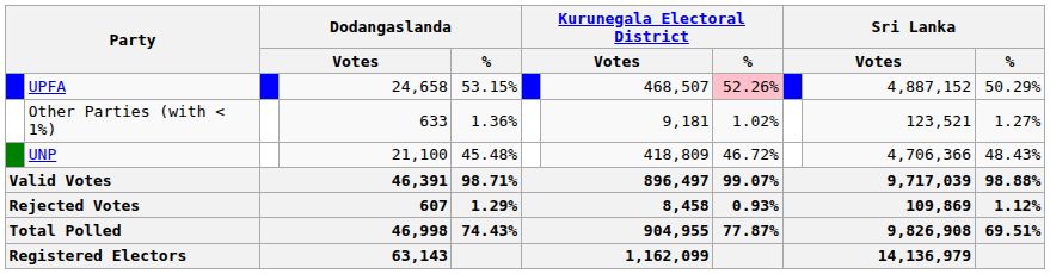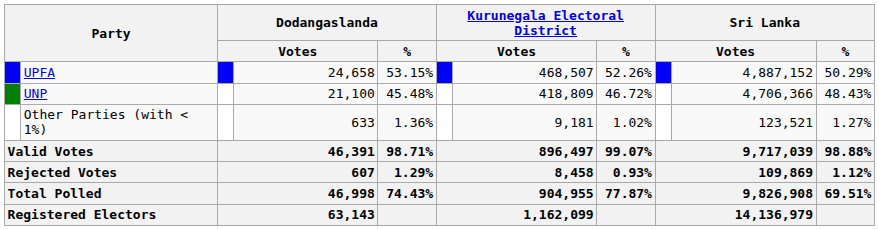 <table class="wikitable">
 <tr>
 <th colspan="2" width="144px"rowspan="2">Party</th>
 <th colspan="3" width="216px">Dodangaslanda</th>
 <th colspan="3" width="216px"><a href='#'>Kurunegala Electoral District</a></th>
 <th colspan="3" width="216px">Sri Lanka</th>
 </tr>
 <tr>
 <th colspan="2" width="144px">Votes</th>
 <th>%</th>
 <th colspan="2" width="144px">Votes</th>
 <th>%</th>
 <th colspan="2" width="144px">Votes</th>
 <th>%</th>
 </tr>
 <tr>
 <td style="background-color:blue;" width="10px"></td>
 <td style="text-align:left;"><a href='#'>UPFA</a></td>
 <td style="background-color:blue;" width="10px"></td>
 <td style="text-align:right;">24,658</td>
 <td style="text-align:right;">53.15%</td>
 <td style="background-color:blue;" width="10px"></td>
 <td style="text-align:right;">468,507</td>
-<td style="background: pink; text-align:right;">52.26%</td>
+<td style="text-align:right;">52.26%</td>
 <td style="background-color:blue;" width="10px"></td>
 <td style="text-align:right;">4,887,152</td>
 <td style="text-align:right;">50.29%</td>
+</tr>
+<tr>
+<td style="background-color:green;" width="10px"></td>
+<td style="text-align:left;"><a href='#'>UNP</a></td>
+<td style="background-color:white;" width="10px"></td>
+<td style="text-align:right;">21,100</td>
+<td style="text-align:right;">45.48%</td>
+<td style="background-color:white;" width="10px"></td>
+<td style="text-align:right;">418,809</td>
+<td style="text-align:right;">46.72%</td>
+<td style="background-color:white;" width="10px"></td>
+<td style="text-align:right;">4,706,366</td>
+<td style="text-align:right;">48.43%</td>
 </tr>
 <tr>
 <td style="background-color:white;" width="10px"></td>
 <td style="text-align:left;">Other Parties (with < 1%)</td>
 <td style="background-color:white;" width="10px"></td>
 <td style="text-align:right;">633</td>
 <td style="text-align:right;">1.36%</td>
 <td style="background-color:white;" width="10px"></td>
 <td style="text-align:right;">9,181</td>
 <td style="text-align:right;">1.02%</td>
 <td style="background-color:white;" width="10px"></td>
 <td style="text-align:right;">123,521</td>
 <td style="text-align:right;">1.27%</td>
-</tr>
-<tr>
-<td style="background-color:green;" width="10px"></td>
-<td style="text-align:left;"><a href='#'>UNP</a></td>
-<td style="background-color:white;" width="10px"></td>
-<td style="text-align:right;">21,100</td>
-<td style="text-align:right;">45.48%</td>
-<td style="background-color:white;" width="10px"></td>
-<td style="text-align:right;">418,809</td>
-<td style="text-align:right;">46.72%</td>
-<td style="background-color:white;" width="10px"></td>
-<td style="text-align:right;">4,706,366</td>
-<td style="text-align:right;">48.43%</td>
 </tr>
 <tr>
 <th colspan="2" width="144px"style="text-align:left;">Valid Votes</th>
 <th style="text-align:right;"colspan="2" width="144px">46,391</th>
 <th style="text-align:right;">98.71%</th>
 <th style="text-align:right;"colspan="2" width="144px">896,497</th>
 <th style="text-align:right;">99.07%</th>
 <th style="text-align:right;"colspan="2" width="144px">9,717,039</th>
 <th style="text-align:right;">98.88%</th>
 </tr>
 <tr>
 <th colspan="2" width="144px"style="text-align:left;">Rejected Votes</th>
 <th style="text-align:right;"colspan="2" width="144px">607</th>
 <th style="text-align:right;">1.29%</th>
 <th style="text-align:right;"colspan="2" width="144px">8,458</th>
 <th style="text-align:right;">0.93%</th>
 <th style="text-align:right;"colspan="2" width="144px">109,869</th>
 <th style="text-align:right;">1.12%</th>
 </tr>
 <tr>
 <th colspan="2" width="144px"style="text-align:left;">Total Polled</th>
 <th style="text-align:right;"colspan="2" width="144px">46,998</th>
 <th style="text-align:right;">74.43%</th>
 <th style="text-align:right;"colspan="2" width="144px">904,955</th>
 <th style="text-align:right;">77.87%</th>
 <th style="text-align:right;"colspan="2" width="144px">9,826,908</th>
 <th style="text-align:right;">69.51%</th>
 </tr>
 <tr>
 <th colspan="2" width="144px"style="text-align:left;">Registered Electors</th>
 <th style="text-align:right;"colspan="2" width="144px">63,143</th>
 <th></th>
 <th style="text-align:right;"colspan="2" width="144px">1,162,099</th>
 <th></th>
 <th style="text-align:right;"colspan="2" width="144px">14,136,979</th>
 <th></th>
 </tr>
 </table>
